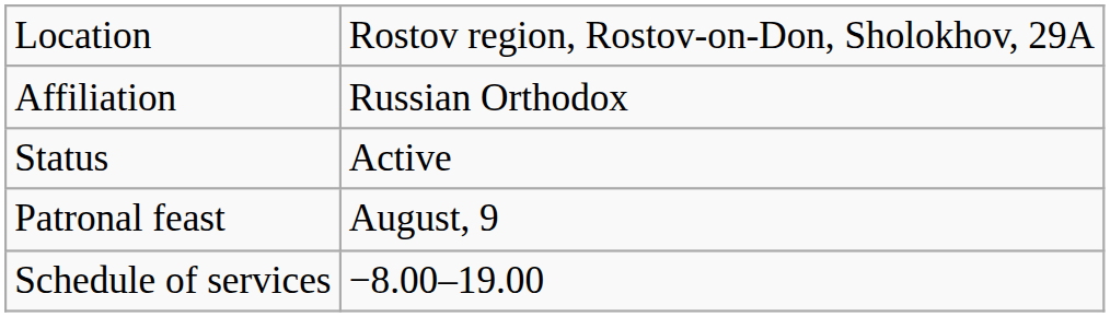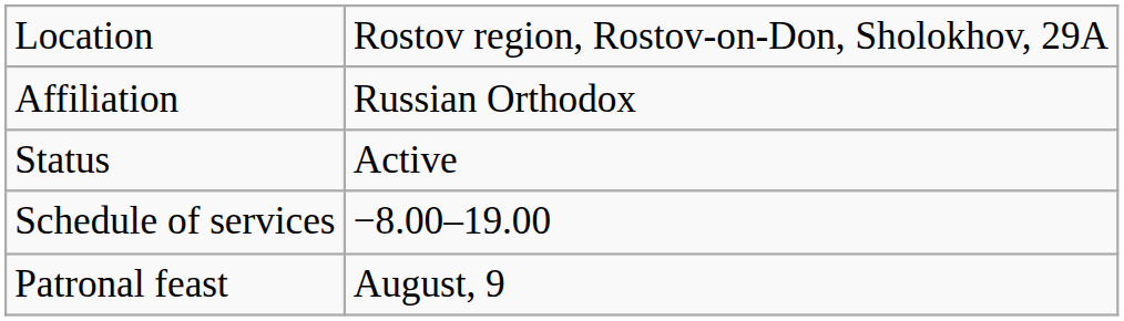 <table class="wikitable">
 <tr>
 <td>Location</td>
 <td>Rostov region, Rostov-on-Don, Sholokhov, 29A</td>
 </tr>
 <tr>
 <td>Affiliation</td>
 <td>Russian Orthodox</td>
 </tr>
 <tr>
 <td>Status</td>
 <td>Active</td>
 </tr>
 <tr>
+<td>Schedule of services</td>
+<td>−8.00–19.00</td>
+</tr>
+<tr>
 <td>Patronal feast</td>
 <td>August, 9</td>
 </tr>
-<tr>
-<td>Schedule of services</td>
-<td>−8.00–19.00</td>
-</tr>
 </table>
